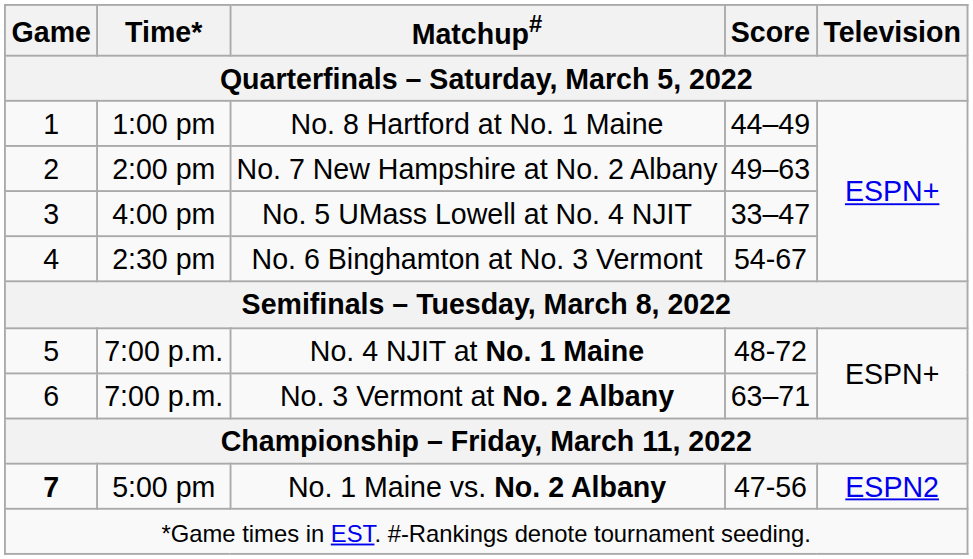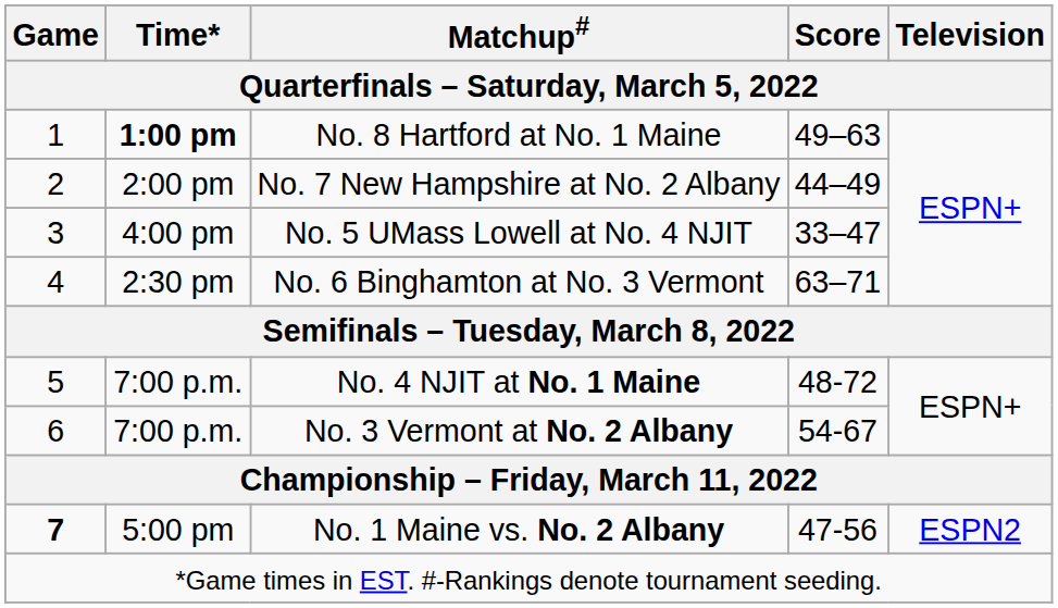 <table class="wikitable" style="font-size: 95%;text-align:center">
 <tr>
 <th>Game</th>
 <th>Time*</th>
 <th>Matchup<sup>#</sup></th>
 <th>Score</th>
 <th>Television</th>
 </tr>
 <tr>
 <th colspan="6">Quarterfinals – Saturday, March 5, 2022</th>
 </tr>
 <tr>
 <td>1</td>
-<td>1:00 pm</td>
+<td><strong>1:00 pm</strong></td>
 <td>No. 8 Hartford at No. 1 Maine</td>
-<td>44–49</td>
+<td>49–63</td>
 <td rowspan="4"><a href='#'>ESPN+</a></td>
 </tr>
 <tr>
 <td>2</td>
 <td>2:00 pm</td>
 <td>No. 7 New Hampshire at No. 2 Albany</td>
-<td>49–63</td>
+<td>44–49</td>
 </tr>
 <tr>
 <td>3</td>
 <td>4:00 pm</td>
 <td>No. 5 UMass Lowell at No. 4 NJIT</td>
 <td>33–47</td>
 </tr>
 <tr>
 <td>4</td>
 <td>2:30 pm</td>
 <td>No. 6 Binghamton at No. 3 Vermont</td>
-<td>54-67</td>
+<td>63–71</td>
 </tr>
 <tr>
 <th colspan="6">Semifinals – Tuesday, March 8, 2022</th>
 </tr>
 <tr>
 <td>5</td>
 <td>7:00 p.m.</td>
 <td>No. 4 NJIT at <strong>No. 1 Maine</strong></td>
 <td>48-72</td>
 <td rowspan="2">ESPN+</td>
 </tr>
 <tr>
 <td>6</td>
 <td>7:00 p.m.</td>
 <td>No. 3 Vermont at <strong>No. 2 Albany</strong></td>
-<td>63–71</td>
+<td>54-67</td>
 </tr>
 <tr>
 <th colspan="6">Championship – Friday, March 11, 2022</th>
 </tr>
 <tr>
 <td><strong>7</strong></td>
 <td>5:00 pm</td>
 <td>No. 1 Maine vs. <strong>No. 2 Albany</strong></td>
 <td>47-56</td>
 <td rowspan="1"><a href='#'>ESPN2</a></td>
 </tr>
 <tr>
 <td colspan="6"><small>*Game times in <a href='#'>EST</a>. #-Rankings denote tournament seeding.</small></td>
 </tr>
 </table>
